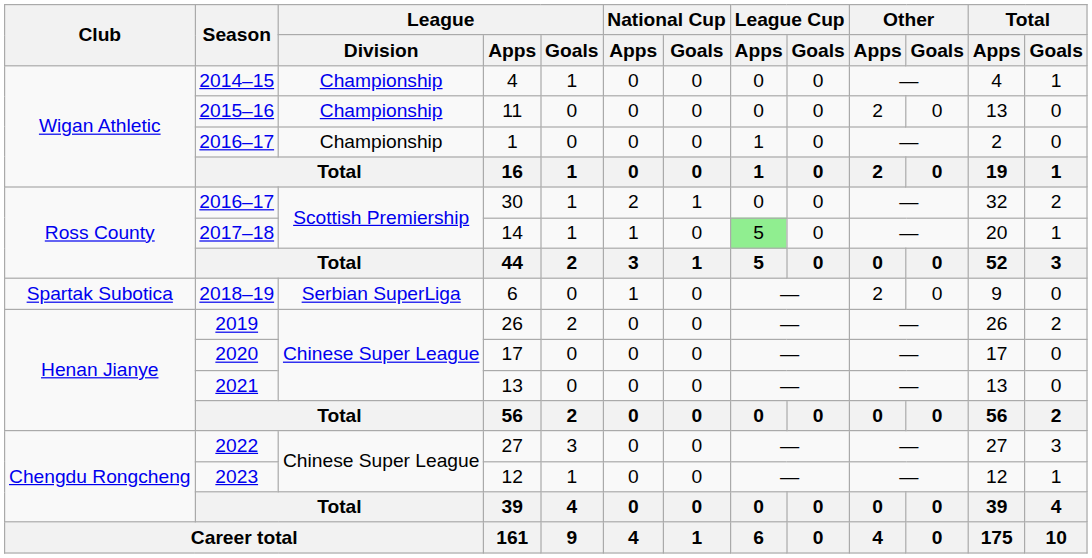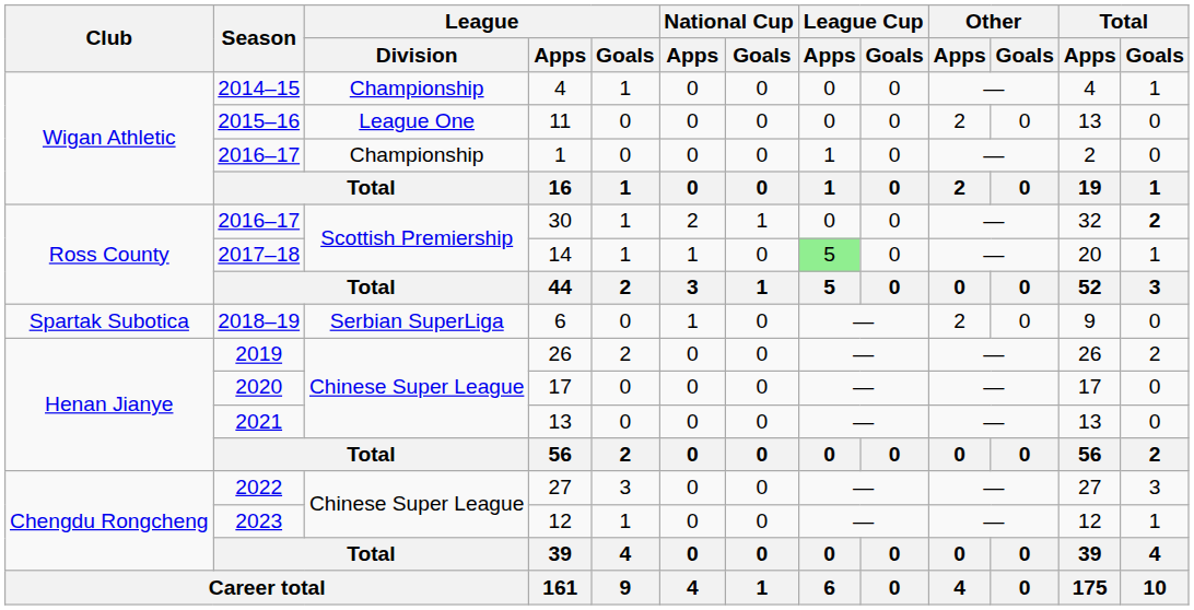 <table class="wikitable" style="text-align: center">
 <tr>
 <th rowspan="2">Club</th>
 <th rowspan="2">Season</th>
 <th colspan="3">League</th>
 <th colspan="2">National Cup</th>
 <th colspan="2">League Cup</th>
 <th colspan="2">Other</th>
 <th colspan="2">Total</th>
 </tr>
 <tr>
 <th>Division</th>
 <th>Apps</th>
 <th>Goals</th>
 <th>Apps</th>
 <th>Goals</th>
 <th>Apps</th>
 <th>Goals</th>
 <th>Apps</th>
 <th>Goals</th>
 <th>Apps</th>
 <th>Goals</th>
 </tr>
 <tr>
 <td rowspan="4"><a href='#'>Wigan Athletic</a></td>
 <td><a href='#'>2014–15</a></td>
 <td><a href='#'>Championship</a></td>
 <td>4</td>
 <td>1</td>
 <td>0</td>
 <td>0</td>
 <td>0</td>
 <td>0</td>
 <td colspan="2">—</td>
 <td>4</td>
 <td>1</td>
 </tr>
 <tr>
 <td><a href='#'>2015–16</a></td>
-<td><a href='#'>Championship</a></td>
+<td><a href='#'>League One</a></td>
 <td>11</td>
 <td>0</td>
 <td>0</td>
 <td>0</td>
 <td>0</td>
 <td>0</td>
 <td>2</td>
 <td>0</td>
 <td>13</td>
 <td>0</td>
 </tr>
 <tr>
 <td><a href='#'>2016–17</a></td>
 <td>Championship</td>
 <td>1</td>
 <td>0</td>
 <td>0</td>
 <td>0</td>
 <td>1</td>
 <td>0</td>
 <td colspan="2">—</td>
 <td>2</td>
 <td>0</td>
 </tr>
 <tr>
 <th colspan="2">Total</th>
 <th>16</th>
 <th>1</th>
 <th>0</th>
 <th>0</th>
 <th>1</th>
 <th>0</th>
 <th>2</th>
 <th>0</th>
 <th>19</th>
 <th>1</th>
 </tr>
 <tr>
 <td rowspan="3"><a href='#'>Ross County</a></td>
 <td><a href='#'>2016–17</a></td>
 <td rowspan="2"><a href='#'>Scottish Premiership</a></td>
 <td>30</td>
 <td>1</td>
 <td>2</td>
 <td>1</td>
 <td>0</td>
 <td>0</td>
 <td colspan="2">—</td>
 <td>32</td>
-<td>2</td>
+<td><strong>2</strong></td>
 </tr>
 <tr>
 <td><a href='#'>2017–18</a></td>
 <td>14</td>
 <td>1</td>
 <td>1</td>
 <td>0</td>
 <td style="background: lightgreen;">5</td>
 <td>0</td>
 <td colspan="2">—</td>
 <td>20</td>
 <td>1</td>
 </tr>
 <tr>
 <th colspan="2">Total</th>
 <th>44</th>
 <th>2</th>
 <th>3</th>
 <th>1</th>
 <th>5</th>
 <th>0</th>
 <th>0</th>
 <th>0</th>
 <th>52</th>
 <th>3</th>
 </tr>
 <tr>
 <td><a href='#'>Spartak Subotica</a></td>
 <td><a href='#'>2018–19</a></td>
 <td><a href='#'>Serbian SuperLiga</a></td>
 <td>6</td>
 <td>0</td>
 <td>1</td>
 <td>0</td>
 <td colspan="2">—</td>
 <td>2</td>
 <td>0</td>
 <td>9</td>
 <td>0</td>
 </tr>
 <tr>
 <td rowspan="4"><a href='#'>Henan Jianye</a></td>
 <td><a href='#'>2019</a></td>
 <td rowspan="3"><a href='#'>Chinese Super League</a></td>
 <td>26</td>
 <td>2</td>
 <td>0</td>
 <td>0</td>
 <td colspan="2">—</td>
 <td colspan="2">—</td>
 <td>26</td>
 <td>2</td>
 </tr>
 <tr>
 <td><a href='#'>2020</a></td>
 <td>17</td>
 <td>0</td>
 <td>0</td>
 <td>0</td>
 <td colspan="2">—</td>
 <td colspan="2">—</td>
 <td>17</td>
 <td>0</td>
 </tr>
 <tr>
 <td><a href='#'>2021</a></td>
 <td>13</td>
 <td>0</td>
 <td>0</td>
 <td>0</td>
 <td colspan="2">—</td>
 <td colspan="2">—</td>
 <td>13</td>
 <td>0</td>
 </tr>
 <tr>
 <th colspan="2">Total</th>
 <th>56</th>
 <th>2</th>
 <th>0</th>
 <th>0</th>
 <th>0</th>
 <th>0</th>
 <th>0</th>
 <th>0</th>
 <th>56</th>
 <th>2</th>
 </tr>
 <tr>
 <td rowspan="3"><a href='#'>Chengdu Rongcheng</a></td>
 <td><a href='#'>2022</a></td>
 <td rowspan="2">Chinese Super League</td>
 <td>27</td>
 <td>3</td>
 <td>0</td>
 <td>0</td>
 <td colspan="2">—</td>
 <td colspan="2">—</td>
 <td>27</td>
 <td>3</td>
 </tr>
 <tr>
 <td><a href='#'>2023</a></td>
 <td>12</td>
 <td>1</td>
 <td>0</td>
 <td>0</td>
 <td colspan="2">—</td>
 <td colspan="2">—</td>
 <td>12</td>
 <td>1</td>
 </tr>
 <tr>
 <th colspan="2">Total</th>
 <th>39</th>
 <th>4</th>
 <th>0</th>
 <th>0</th>
 <th>0</th>
 <th>0</th>
 <th>0</th>
 <th>0</th>
 <th>39</th>
 <th>4</th>
 </tr>
 <tr>
 <th colspan="3">Career total</th>
 <th>161</th>
 <th>9</th>
 <th>4</th>
 <th>1</th>
 <th>6</th>
 <th>0</th>
 <th>4</th>
 <th>0</th>
 <th>175</th>
 <th>10</th>
 </tr>
 </table>
